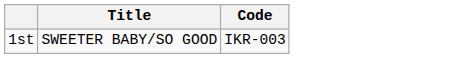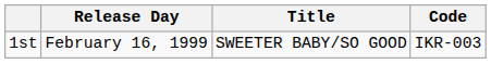 <table class=wikitable style="font-size:small">
 <tr>
 <th></th>
+<th>Release Day</th>
 <th>Title</th>
 <th>Code</th>
 </tr>
 <tr>
 <td>1st</td>
+<td>February 16, 1999</td>
 <td>SWEETER BABY/SO GOOD</td>
 <td>IKR-003</td>
 </tr>
 </table>
